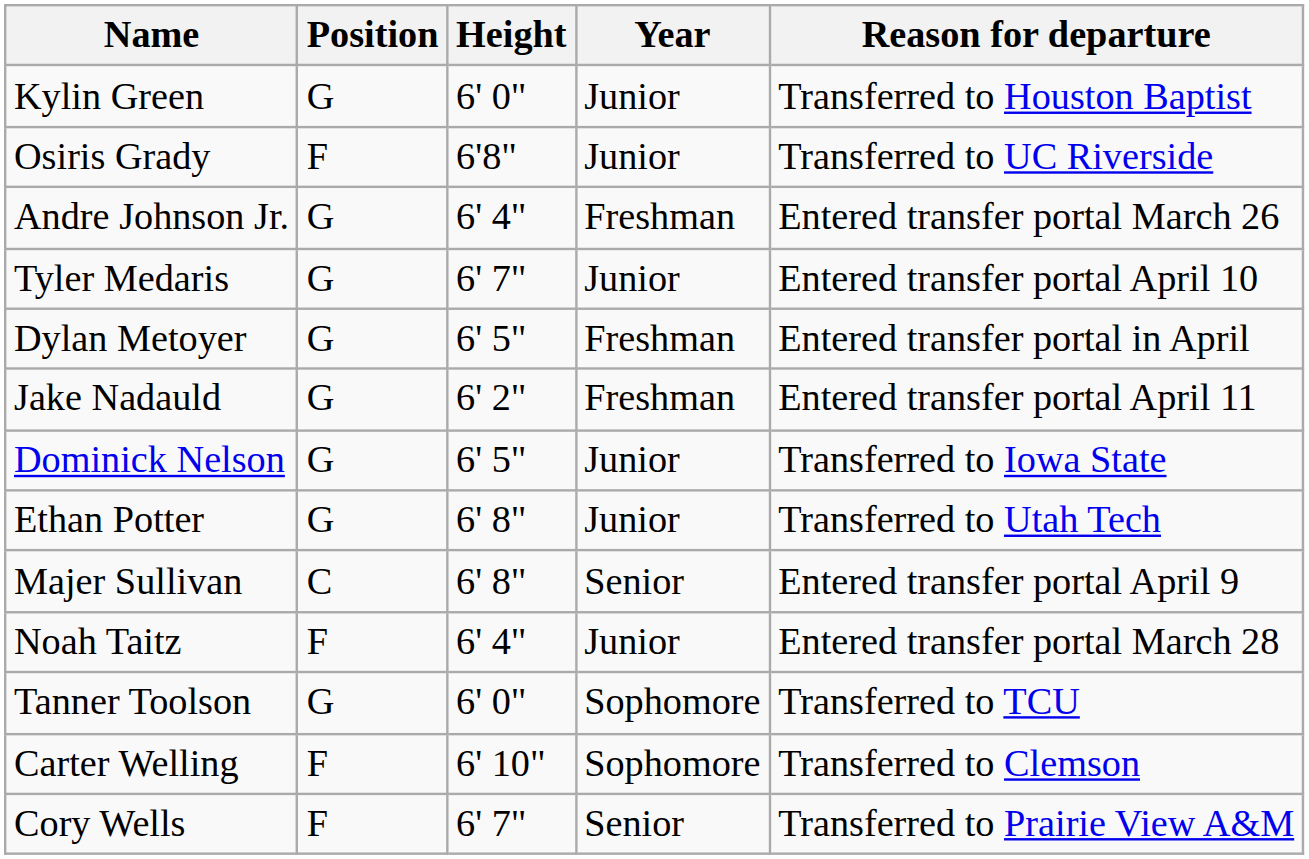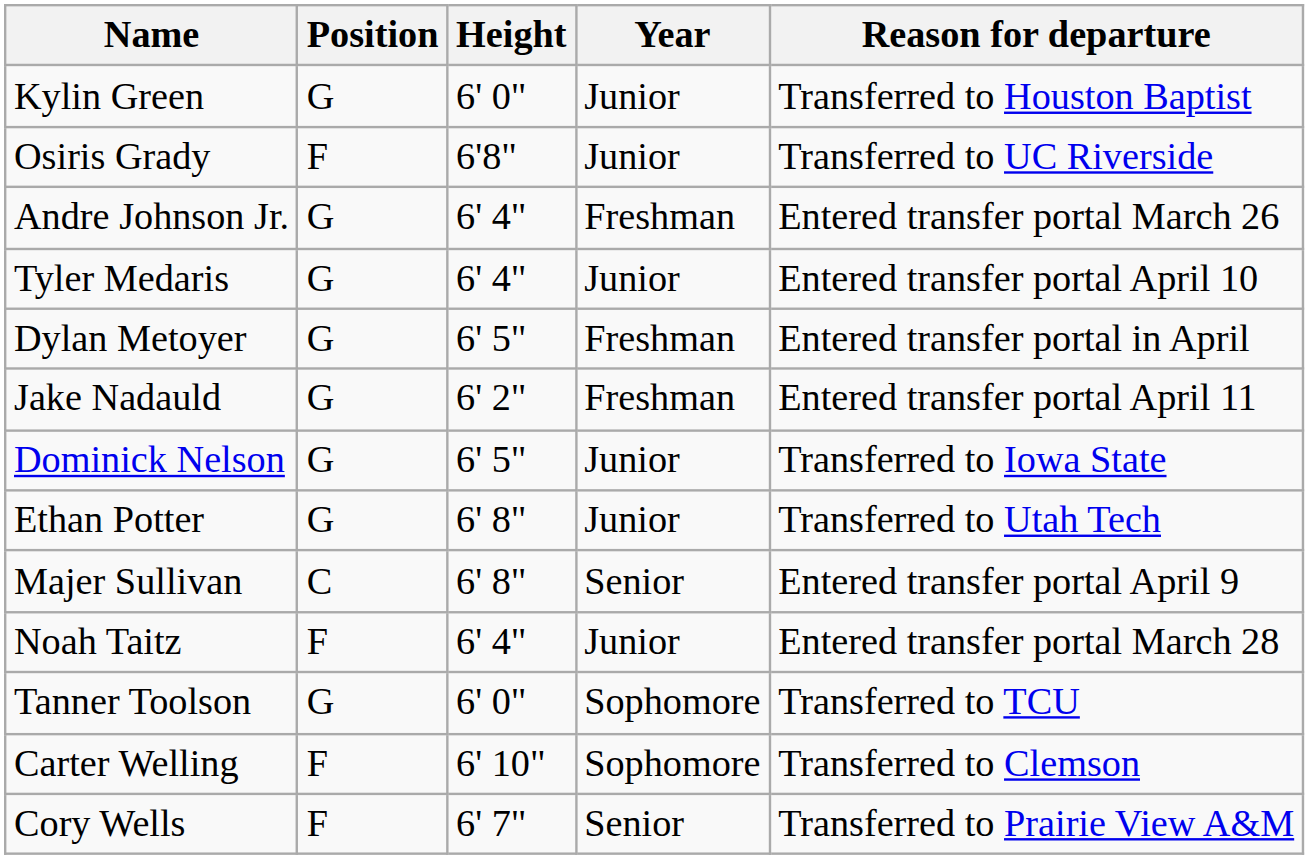 <table class="wikitable">
 <tr>
 <th>Name</th>
 <th>Position</th>
 <th>Height</th>
 <th>Year</th>
 <th>Reason for departure</th>
 </tr>
 <tr>
 <td>Kylin Green</td>
 <td>G</td>
 <td>6' 0"</td>
 <td>Junior</td>
 <td>Transferred to <a href='#'>Houston Baptist</a></td>
 </tr>
 <tr>
 <td>Osiris Grady</td>
 <td>F</td>
 <td>6'8"</td>
 <td>Junior</td>
 <td>Transferred to <a href='#'>UC Riverside</a></td>
 </tr>
 <tr>
 <td>Andre Johnson Jr.</td>
 <td>G</td>
 <td>6' 4"</td>
 <td>Freshman</td>
 <td>Entered transfer portal March 26</td>
 </tr>
 <tr>
 <td>Tyler Medaris</td>
 <td>G</td>
-<td>6' 7"</td>
+<td>6' 4"</td>
 <td>Junior</td>
 <td>Entered transfer portal April 10</td>
 </tr>
 <tr>
 <td>Dylan Metoyer</td>
 <td>G</td>
 <td>6' 5"</td>
 <td>Freshman</td>
 <td>Entered transfer portal in April</td>
 </tr>
 <tr>
 <td>Jake Nadauld</td>
 <td>G</td>
 <td>6' 2"</td>
 <td>Freshman</td>
 <td>Entered transfer portal April 11</td>
 </tr>
 <tr>
 <td><a href='#'>Dominick Nelson</a></td>
 <td>G</td>
 <td>6' 5"</td>
 <td>Junior</td>
 <td>Transferred to <a href='#'>Iowa State</a></td>
 </tr>
 <tr>
 <td>Ethan Potter</td>
 <td>G</td>
 <td>6' 8"</td>
 <td>Junior</td>
 <td>Transferred to <a href='#'>Utah Tech</a></td>
 </tr>
 <tr>
 <td>Majer Sullivan</td>
 <td>C</td>
 <td>6' 8"</td>
 <td>Senior</td>
 <td>Entered transfer portal April 9</td>
 </tr>
 <tr>
 <td>Noah Taitz</td>
 <td>F</td>
 <td>6' 4"</td>
 <td>Junior</td>
 <td>Entered transfer portal March 28</td>
 </tr>
 <tr>
 <td>Tanner Toolson</td>
 <td>G</td>
 <td>6' 0"</td>
 <td>Sophomore</td>
 <td>Transferred to <a href='#'>TCU</a></td>
 </tr>
 <tr>
 <td>Carter Welling</td>
 <td>F</td>
 <td>6' 10"</td>
 <td>Sophomore</td>
 <td>Transferred to <a href='#'>Clemson</a></td>
 </tr>
 <tr>
 <td>Cory Wells</td>
 <td>F</td>
 <td>6' 7"</td>
 <td>Senior</td>
 <td>Transferred to <a href='#'>Prairie View A&M</a></td>
 </tr>
 </table>
